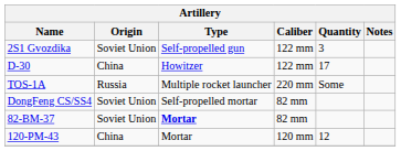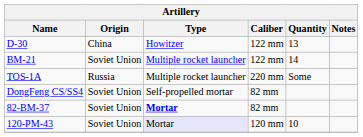 <table class="wikitable sortable">
 <tr>
 <th colspan="6">Artillery</th>
 </tr>
 <tr>
 <th>Name</th>
 <th>Origin</th>
 <th>Type</th>
 <th>Caliber</th>
 <th>Quantity</th>
 <th class="unsortable">Notes</th>
 </tr>
 <tr>
-<td><a href='#'>2S1 Gvozdika</a></td>
-<td>Soviet Union</td>
-<td><a href='#'>Self-propelled gun</a></td>
-<td>122 mm</td>
-<td>3</td>
-<td></td>
-</tr>
-<tr>
 <td><a href='#'>D-30</a></td>
 <td>China</td>
 <td><a href='#'>Howitzer</a></td>
 <td>122 mm</td>
-<td>17</td>
+<td>13</td>
+<td></td>
+</tr>
+<tr>
+<td><a href='#'>BM-21</a></td>
+<td>Soviet Union</td>
+<td><a href='#'>Multiple rocket launcher</a></td>
+<td>122 mm</td>
+<td>14</td>
 <td></td>
 </tr>
 <tr>
 <td><a href='#'>TOS-1A</a></td>
 <td>Russia</td>
 <td>Multiple rocket launcher</td>
 <td>220 mm</td>
 <td>Some</td>
 <td></td>
 </tr>
 <tr>
 <td><a href='#'>DongFeng CS/SS4</a></td>
 <td>Soviet Union</td>
 <td>Self-propelled mortar</td>
 <td>82 mm</td>
 <td></td>
 <td></td>
 </tr>
 <tr>
 <td><a href='#'>82-BM-37</a></td>
 <td>Soviet Union</td>
 <td><strong><a href='#'>Mortar</a></strong></td>
 <td>82 mm</td>
 <td></td>
 <td></td>
 </tr>
 <tr>
 <td><a href='#'>120-PM-43</a></td>
-<td>China</td>
-<td>Mortar</td>
+<td>Soviet Union</td>
+<td style="background: lavender;">Mortar</td>
 <td>120 mm</td>
-<td>12</td>
+<td>10</td>
 <td></td>
 </tr>
 <tr>
 </tr>
 </table>
